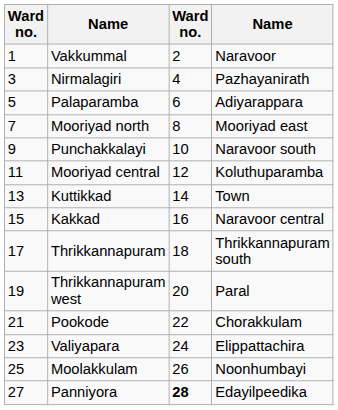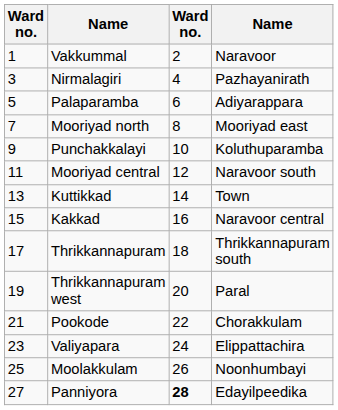 <table class="wikitable">
 <tr>
 <th width="20px">Ward no.</th>
 <th width="80px">Name</th>
 <th width="20px">Ward no.</th>
 <th width="80px">Name</th>
 </tr>
 <tr>
 <td>1</td>
 <td>Vakkummal</td>
 <td>2</td>
 <td>Naravoor</td>
 </tr>
 <tr>
 <td>3</td>
 <td>Nirmalagiri</td>
 <td>4</td>
 <td>Pazhayanirath</td>
 </tr>
 <tr>
 <td>5</td>
 <td>Palaparamba</td>
 <td>6</td>
 <td>Adiyarappara</td>
 </tr>
 <tr>
 <td>7</td>
 <td>Mooriyad north</td>
 <td>8</td>
 <td>Mooriyad east</td>
 </tr>
 <tr>
 <td>9</td>
 <td>Punchakkalayi</td>
 <td>10</td>
-<td>Naravoor south</td>
+<td>Koluthuparamba</td>
 </tr>
 <tr>
 <td>11</td>
 <td>Mooriyad central</td>
 <td>12</td>
-<td>Koluthuparamba</td>
+<td>Naravoor south</td>
 </tr>
 <tr>
 <td>13</td>
 <td>Kuttikkad</td>
 <td>14</td>
 <td>Town</td>
 </tr>
 <tr>
 <td>15</td>
 <td>Kakkad</td>
 <td>16</td>
 <td>Naravoor central</td>
 </tr>
 <tr>
 <td>17</td>
 <td>Thrikkannapuram</td>
 <td>18</td>
 <td>Thrikkannapuram south</td>
 </tr>
 <tr>
 <td>19</td>
 <td>Thrikkannapuram west</td>
 <td>20</td>
 <td>Paral</td>
 </tr>
 <tr>
 <td>21</td>
 <td>Pookode</td>
 <td>22</td>
 <td>Chorakkulam</td>
 </tr>
 <tr>
 <td>23</td>
 <td>Valiyapara</td>
 <td>24</td>
 <td>Elippattachira</td>
 </tr>
 <tr>
 <td>25</td>
 <td>Moolakkulam</td>
 <td>26</td>
 <td>Noonhumbayi</td>
 </tr>
 <tr>
 <td>27</td>
 <td>Panniyora</td>
 <td><strong>28</strong></td>
 <td>Edayilpeedika</td>
 </tr>
 </table>
